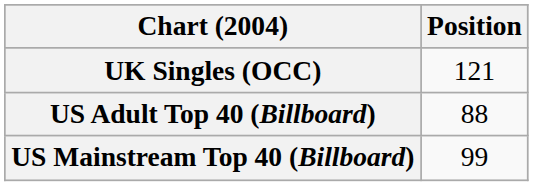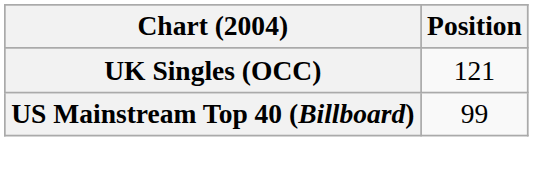 <table class="wikitable sortable plainrowheaders" style="text-align:center">
 <tr>
 <th>Chart (2004)</th>
 <th>Position</th>
 </tr>
 <tr>
 <th scope="row">UK Singles (OCC)</th>
 <td>121</td>
 </tr>
 <tr>
-<th scope="row">US Adult Top 40 (<em>Billboard</em>)</th>
-<td>88</td>
-</tr>
-<tr>
 <th scope="row">US Mainstream Top 40 (<em>Billboard</em>)</th>
 <td>99</td>
 </tr>
 </table>
